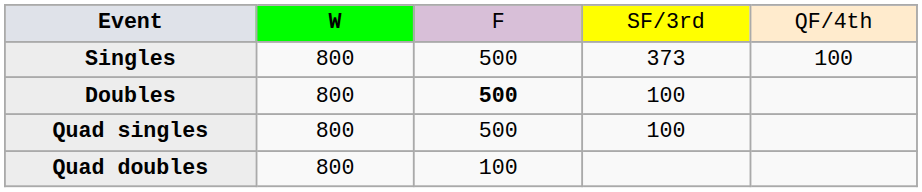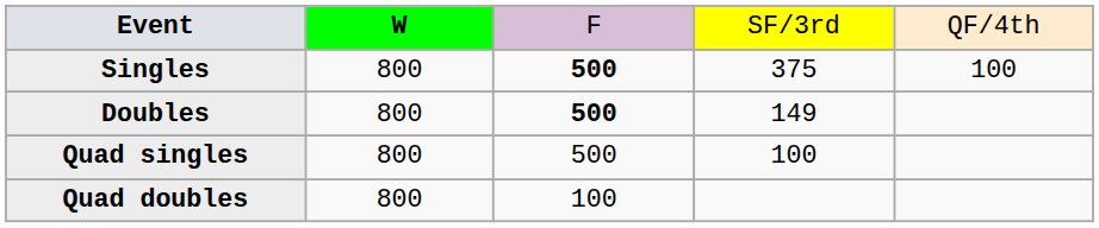 <table class=wikitable style=font-size:90%;text-align:center>
 <tr>
 <td style="width:130px; background:#dfe2e9;"><strong>Event</strong></td>
 <td style="width:80px; background:lime;"><strong>W</strong></td>
 <td style="width:85px; background:thistle;">F</td>
 <td style="width:85px; background:#ff0;">SF/3rd</td>
 <td style="width:85px; background:#ffebcd;">QF/4th</td>
 </tr>
 <tr>
 <th style="background:#ededed;">Singles</th>
 <td>800</td>
-<td>500</td>
-<td>373</td>
+<td><strong>500</strong></td>
+<td>375</td>
 <td>100</td>
 </tr>
 <tr>
 <th style="background:#ededed;">Doubles</th>
 <td>800</td>
 <td><strong>500</strong></td>
-<td>100</td>
+<td>149</td>
 <td></td>
 </tr>
 <tr>
 <th style="background:#ededed;">Quad singles</th>
 <td>800</td>
 <td>500</td>
 <td>100</td>
 <td></td>
 </tr>
 <tr>
 <th style="background:#ededed;">Quad doubles</th>
 <td>800</td>
 <td>100</td>
 <td></td>
 <td></td>
 </tr>
 </table>
